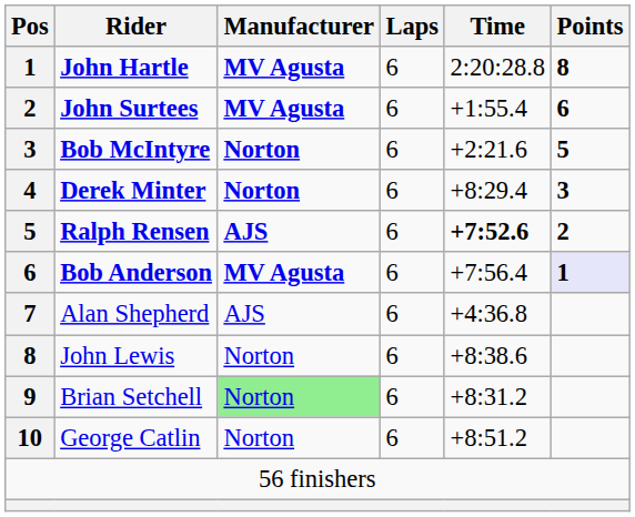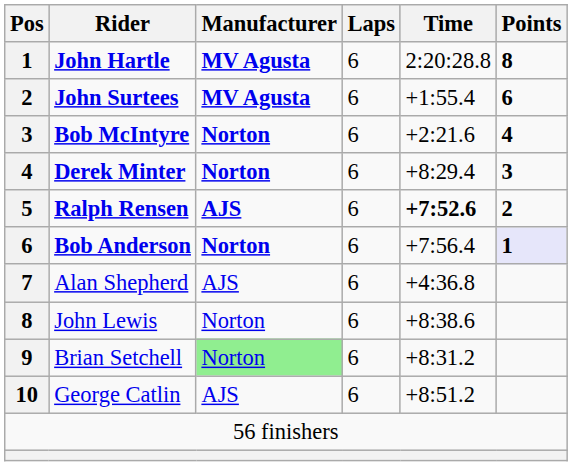 <table class="wikitable" style="font-size: 95%;">
 <tr>
 <th>Pos</th>
 <th>Rider</th>
 <th>Manufacturer</th>
 <th>Laps</th>
 <th>Time</th>
 <th>Points</th>
 </tr>
 <tr>
 <th>1</th>
 <td> <strong><a href='#'>John Hartle</a></strong></td>
 <td><strong><a href='#'>MV Agusta</a></strong></td>
 <td>6</td>
 <td>2:20:28.8</td>
 <td><strong>8</strong></td>
 </tr>
 <tr>
 <th>2</th>
 <td> <strong><a href='#'>John Surtees</a></strong></td>
 <td><strong><a href='#'>MV Agusta</a></strong></td>
 <td>6</td>
 <td>+1:55.4</td>
 <td><strong>6</strong></td>
 </tr>
 <tr>
 <th>3</th>
 <td> <strong><a href='#'>Bob McIntyre</a></strong></td>
 <td><strong><a href='#'>Norton</a></strong></td>
 <td>6</td>
 <td>+2:21.6</td>
-<td><strong>5</strong></td>
+<td><strong>4</strong></td>
 </tr>
 <tr>
 <th>4</th>
 <td> <strong><a href='#'>Derek Minter</a></strong></td>
 <td><strong><a href='#'>Norton</a></strong></td>
 <td>6</td>
 <td>+8:29.4</td>
 <td><strong>3</strong></td>
 </tr>
 <tr>
 <th>5</th>
 <td> <strong><a href='#'>Ralph Rensen</a></strong></td>
 <td><strong><a href='#'>AJS</a></strong></td>
 <td>6</td>
 <td><strong>+7:52.6</strong></td>
 <td><strong>2</strong></td>
 </tr>
 <tr>
 <th>6</th>
 <td> <strong><a href='#'>Bob Anderson</a></strong></td>
-<td><strong><a href='#'>MV Agusta</a></strong></td>
+<td><strong><a href='#'>Norton</a></strong></td>
 <td>6</td>
 <td>+7:56.4</td>
 <td style="background: lavender;"><strong>1</strong></td>
 </tr>
 <tr>
 <th>7</th>
 <td> <a href='#'>Alan Shepherd</a></td>
 <td><a href='#'>AJS</a></td>
 <td>6</td>
 <td>+4:36.8</td>
 <td></td>
 </tr>
 <tr>
 <th>8</th>
 <td> <a href='#'>John Lewis</a></td>
 <td><a href='#'>Norton</a></td>
 <td>6</td>
 <td>+8:38.6</td>
 <td></td>
 </tr>
 <tr>
 <th>9</th>
 <td> <a href='#'>Brian Setchell</a></td>
 <td style="background: lightgreen;"><a href='#'>Norton</a></td>
 <td>6</td>
 <td>+8:31.2</td>
 <td></td>
 </tr>
 <tr>
 <th>10</th>
 <td> <a href='#'>George Catlin</a></td>
-<td><a href='#'>Norton</a></td>
+<td><a href='#'>AJS</a></td>
 <td>6</td>
 <td>+8:51.2</td>
 <td></td>
 </tr>
 <tr>
 <td colspan=6 align=center>56 finishers</td>
 </tr>
 <tr>
 <th colspan=6></th>
 </tr>
 </table>
